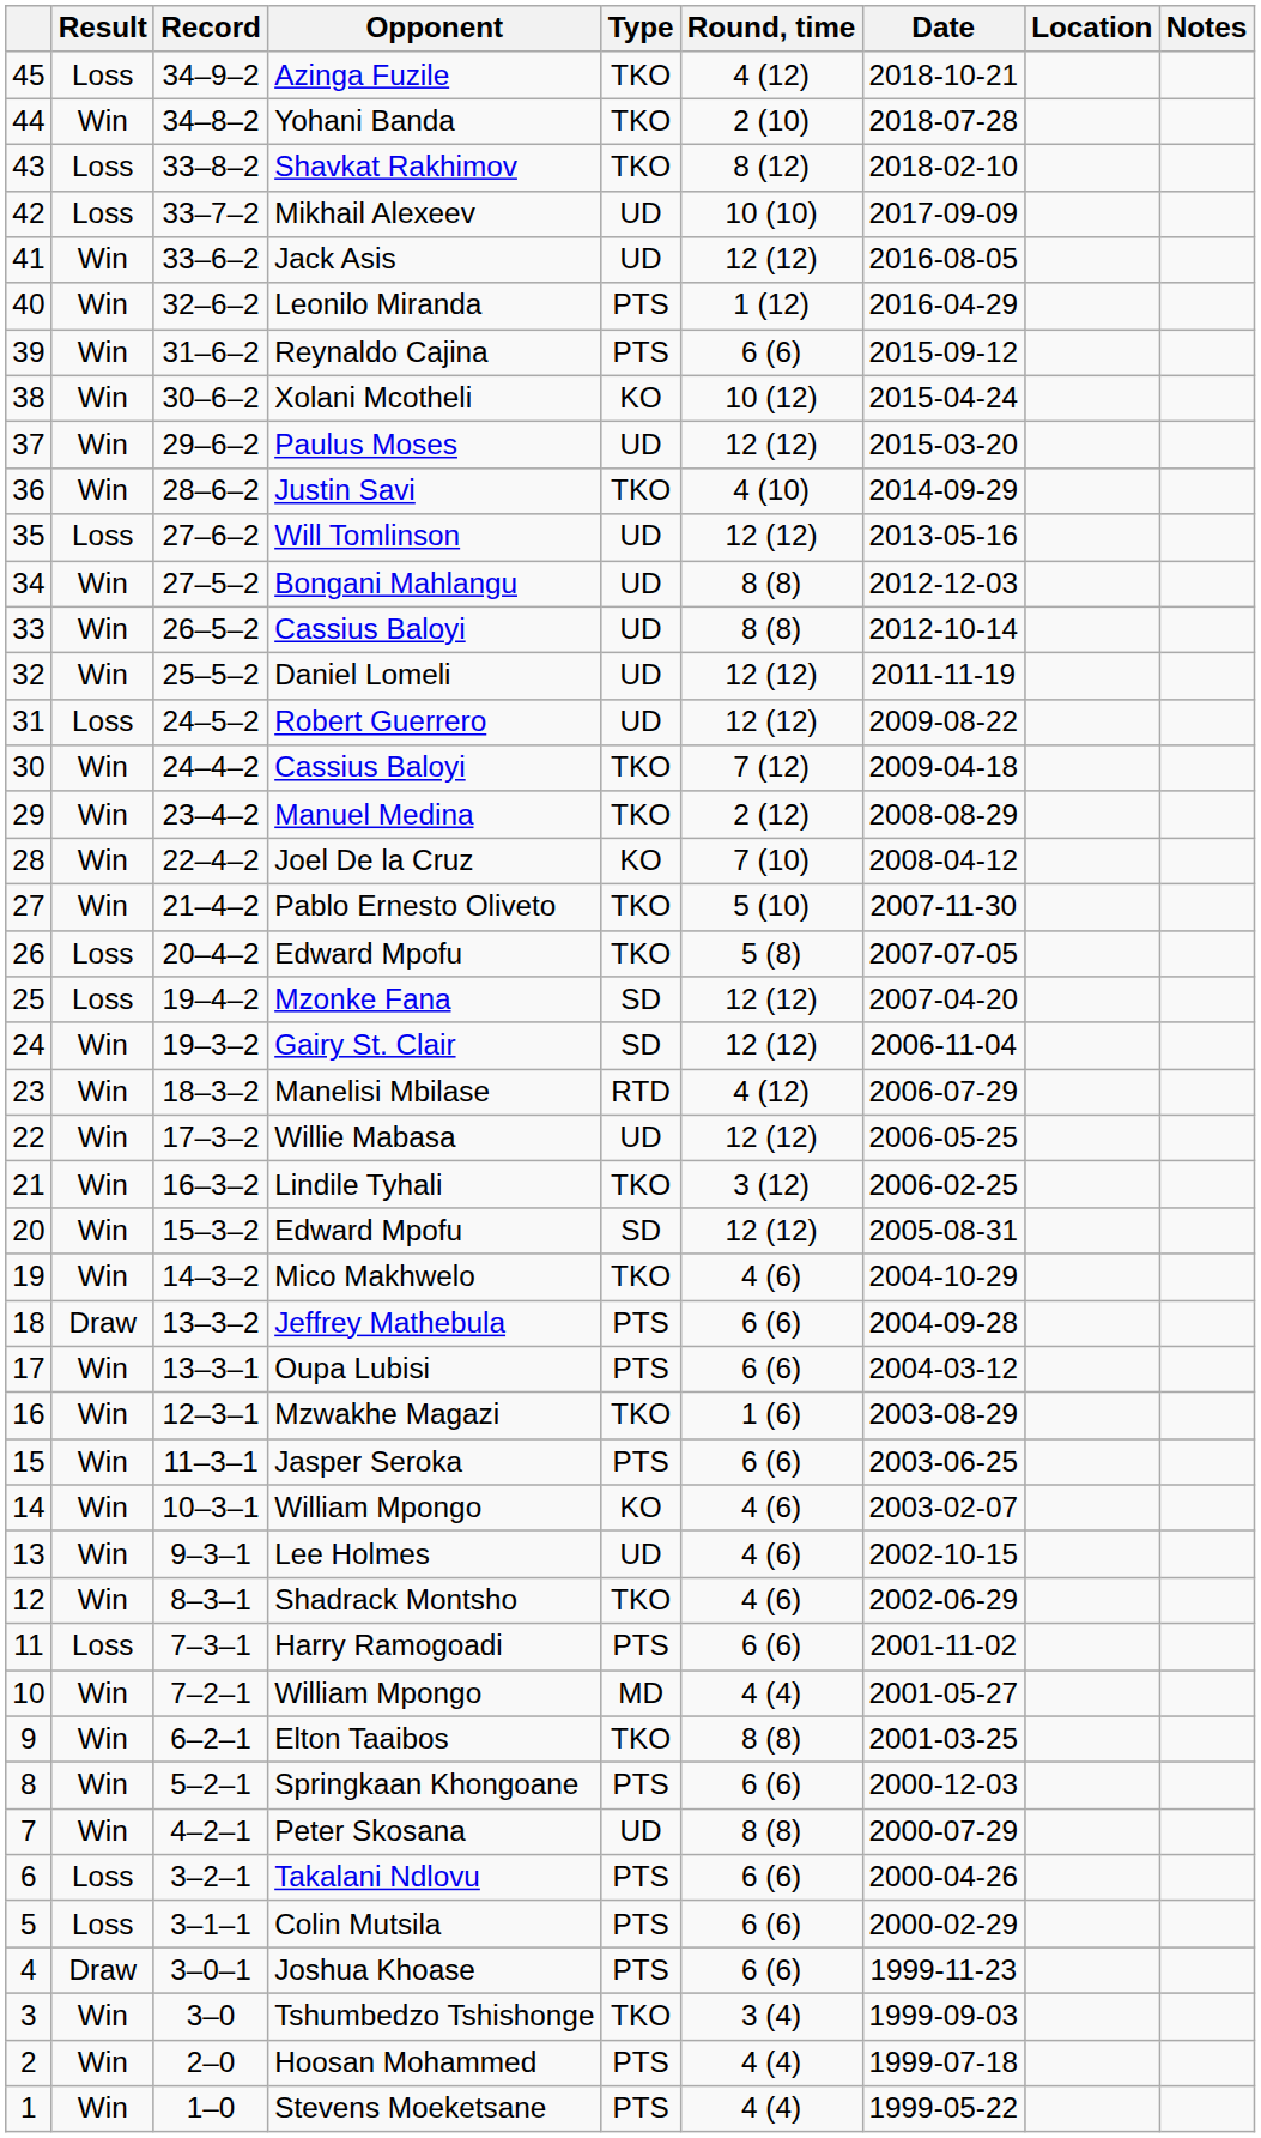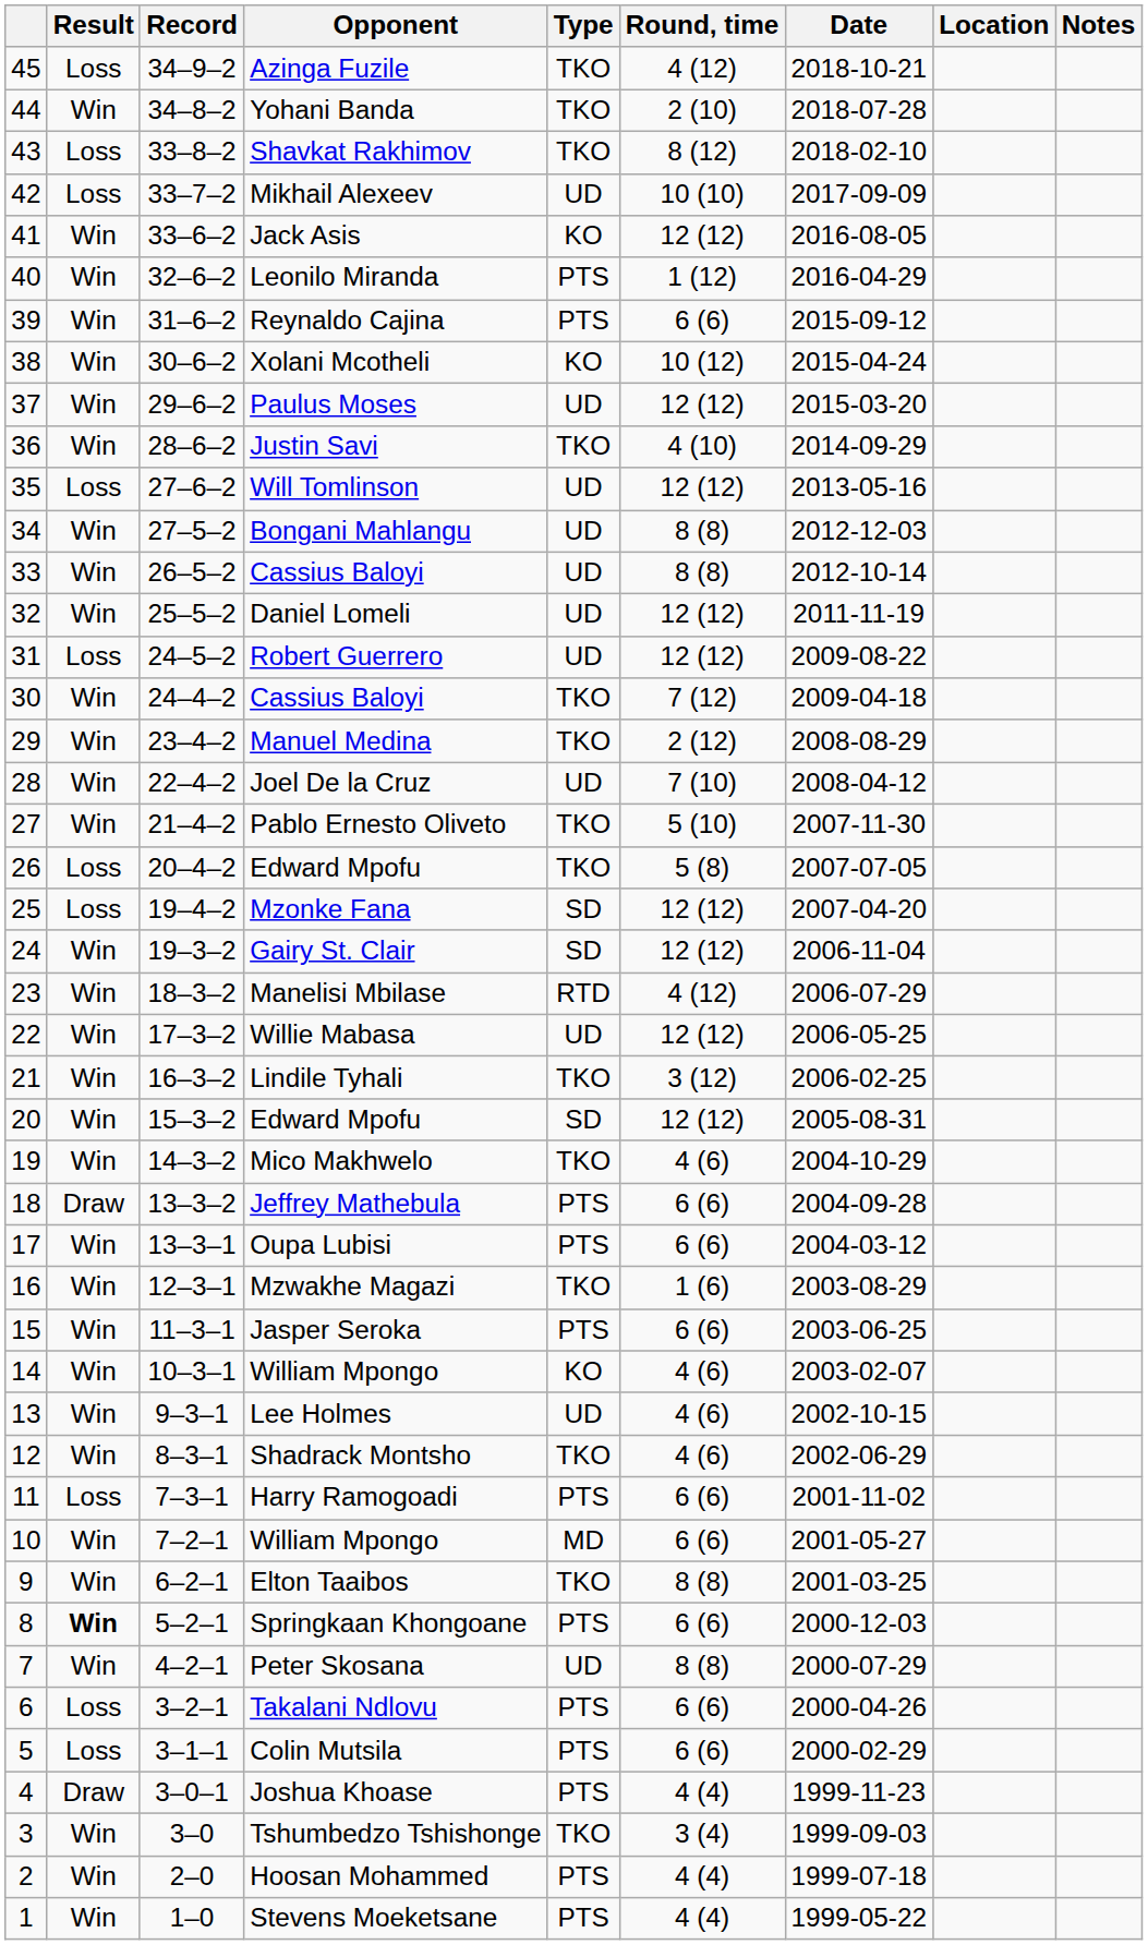 <table class=wikitable style=text-align:center>
 <tr>
 <th></th>
 <th>Result</th>
 <th>Record</th>
 <th>Opponent</th>
 <th>Type</th>
 <th>Round, time</th>
 <th>Date</th>
 <th>Location</th>
 <th>Notes</th>
 </tr>
 <tr>
 <td>45</td>
 <td>Loss</td>
 <td>34–9–2</td>
 <td align=left><a href='#'>Azinga Fuzile</a></td>
 <td>TKO</td>
 <td>4 (12)</td>
 <td>2018-10-21</td>
 <td align=left></td>
 <td align=left></td>
 </tr>
 <tr>
 <td>44</td>
 <td>Win</td>
 <td>34–8–2</td>
 <td align=left>Yohani Banda</td>
 <td>TKO</td>
 <td>2 (10)</td>
 <td>2018-07-28</td>
 <td align=left></td>
 <td align=left></td>
 </tr>
 <tr>
 <td>43</td>
 <td>Loss</td>
 <td>33–8–2</td>
 <td align=left><a href='#'>Shavkat Rakhimov</a></td>
 <td>TKO</td>
 <td>8 (12)</td>
 <td>2018-02-10</td>
 <td align=left></td>
 <td align=left></td>
 </tr>
 <tr>
 <td>42</td>
 <td>Loss</td>
 <td>33–7–2</td>
 <td align=left>Mikhail Alexeev</td>
 <td>UD</td>
 <td>10 (10)</td>
 <td>2017-09-09</td>
 <td align=left></td>
 <td align=left></td>
 </tr>
 <tr>
 <td>41</td>
 <td>Win</td>
 <td>33–6–2</td>
 <td align=left>Jack Asis</td>
-<td>UD</td>
+<td>KO</td>
 <td>12 (12)</td>
 <td>2016-08-05</td>
 <td align=left></td>
 <td align=left></td>
 </tr>
 <tr>
 <td>40</td>
 <td>Win</td>
 <td>32–6–2</td>
 <td align=left>Leonilo Miranda</td>
 <td>PTS</td>
 <td>1 (12)</td>
 <td>2016-04-29</td>
 <td align=left></td>
 <td align=left></td>
 </tr>
 <tr>
 <td>39</td>
 <td>Win</td>
 <td>31–6–2</td>
 <td align=left>Reynaldo Cajina</td>
 <td>PTS</td>
 <td>6 (6)</td>
 <td>2015-09-12</td>
 <td align=left></td>
 <td align=left></td>
 </tr>
 <tr>
 <td>38</td>
 <td>Win</td>
 <td>30–6–2</td>
 <td align=left>Xolani Mcotheli</td>
 <td>KO</td>
 <td>10 (12)</td>
 <td>2015-04-24</td>
 <td align=left></td>
 <td align=left></td>
 </tr>
 <tr>
 <td>37</td>
 <td>Win</td>
 <td>29–6–2</td>
 <td align=left><a href='#'>Paulus Moses</a></td>
 <td>UD</td>
 <td>12 (12)</td>
 <td>2015-03-20</td>
 <td align=left></td>
 <td align=left></td>
 </tr>
 <tr>
 <td>36</td>
 <td>Win</td>
 <td>28–6–2</td>
 <td align=left><a href='#'>Justin Savi</a></td>
 <td>TKO</td>
 <td>4 (10)</td>
 <td>2014-09-29</td>
 <td align=left></td>
 <td align=left></td>
 </tr>
 <tr>
 <td>35</td>
 <td>Loss</td>
 <td>27–6–2</td>
 <td align=left><a href='#'>Will Tomlinson</a></td>
 <td>UD</td>
 <td>12 (12)</td>
 <td>2013-05-16</td>
 <td align=left></td>
 <td align=left></td>
 </tr>
 <tr>
 <td>34</td>
 <td>Win</td>
 <td>27–5–2</td>
 <td align=left><a href='#'>Bongani Mahlangu</a></td>
 <td>UD</td>
 <td>8 (8)</td>
 <td>2012-12-03</td>
 <td align=left></td>
 <td align=left></td>
 </tr>
 <tr>
 <td>33</td>
 <td>Win</td>
 <td>26–5–2</td>
 <td align=left><a href='#'>Cassius Baloyi</a></td>
 <td>UD</td>
 <td>8 (8)</td>
 <td>2012-10-14</td>
 <td align=left></td>
 <td align=left></td>
 </tr>
 <tr>
 <td>32</td>
 <td>Win</td>
 <td>25–5–2</td>
 <td align=left>Daniel Lomeli</td>
 <td>UD</td>
 <td>12 (12)</td>
 <td>2011-11-19</td>
 <td align=left></td>
 <td align=left></td>
 </tr>
 <tr>
 <td>31</td>
 <td>Loss</td>
 <td>24–5–2</td>
 <td align=left><a href='#'>Robert Guerrero</a></td>
 <td>UD</td>
 <td>12 (12)</td>
 <td>2009-08-22</td>
 <td align=left></td>
 <td align=left></td>
 </tr>
 <tr>
 <td>30</td>
 <td>Win</td>
 <td>24–4–2</td>
 <td align=left><a href='#'>Cassius Baloyi</a></td>
 <td>TKO</td>
 <td>7 (12)</td>
 <td>2009-04-18</td>
 <td align=left></td>
 <td align=left></td>
 </tr>
 <tr>
 <td>29</td>
 <td>Win</td>
 <td>23–4–2</td>
 <td align=left><a href='#'>Manuel Medina</a></td>
 <td>TKO</td>
 <td>2 (12)</td>
 <td>2008-08-29</td>
 <td align=left></td>
 <td align=left></td>
 </tr>
 <tr>
 <td>28</td>
 <td>Win</td>
 <td>22–4–2</td>
 <td align=left>Joel De la Cruz</td>
-<td>KO</td>
+<td>UD</td>
 <td>7 (10)</td>
 <td>2008-04-12</td>
 <td align=left></td>
 <td align=left></td>
 </tr>
 <tr>
 <td>27</td>
 <td>Win</td>
 <td>21–4–2</td>
 <td align=left>Pablo Ernesto Oliveto</td>
 <td>TKO</td>
 <td>5 (10)</td>
 <td>2007-11-30</td>
 <td align=left></td>
 <td align=left></td>
 </tr>
 <tr>
 <td>26</td>
 <td>Loss</td>
 <td>20–4–2</td>
 <td align=left>Edward Mpofu</td>
 <td>TKO</td>
 <td>5 (8)</td>
 <td>2007-07-05</td>
 <td align=left></td>
 <td align=left></td>
 </tr>
 <tr>
 <td>25</td>
 <td>Loss</td>
 <td>19–4–2</td>
 <td align=left><a href='#'>Mzonke Fana</a></td>
 <td>SD</td>
 <td>12 (12)</td>
 <td>2007-04-20</td>
 <td align=left></td>
 <td align=left></td>
 </tr>
 <tr>
 <td>24</td>
 <td>Win</td>
 <td>19–3–2</td>
 <td align=left><a href='#'>Gairy St. Clair</a></td>
 <td>SD</td>
 <td>12 (12)</td>
 <td>2006-11-04</td>
 <td align=left></td>
 <td align=left></td>
 </tr>
 <tr>
 <td>23</td>
 <td>Win</td>
 <td>18–3–2</td>
 <td align=left>Manelisi Mbilase</td>
 <td>RTD</td>
 <td>4 (12)</td>
 <td>2006-07-29</td>
 <td align=left></td>
 <td align=left></td>
 </tr>
 <tr>
 <td>22</td>
 <td>Win</td>
 <td>17–3–2</td>
 <td align=left>Willie Mabasa</td>
 <td>UD</td>
 <td>12 (12)</td>
 <td>2006-05-25</td>
 <td align=left></td>
 <td align=left></td>
 </tr>
 <tr>
 <td>21</td>
 <td>Win</td>
 <td>16–3–2</td>
 <td align=left>Lindile Tyhali</td>
 <td>TKO</td>
 <td>3 (12)</td>
 <td>2006-02-25</td>
 <td align=left></td>
 <td align=left></td>
 </tr>
 <tr>
 <td>20</td>
 <td>Win</td>
 <td>15–3–2</td>
 <td align=left>Edward Mpofu</td>
 <td>SD</td>
 <td>12 (12)</td>
 <td>2005-08-31</td>
 <td align=left></td>
 <td align=left></td>
 </tr>
 <tr>
 <td>19</td>
 <td>Win</td>
 <td>14–3–2</td>
 <td align=left>Mico Makhwelo</td>
 <td>TKO</td>
 <td>4 (6)</td>
 <td>2004-10-29</td>
 <td align=left></td>
 <td align=left></td>
 </tr>
 <tr>
 <td>18</td>
 <td>Draw</td>
 <td>13–3–2</td>
 <td align=left><a href='#'>Jeffrey Mathebula</a></td>
 <td>PTS</td>
 <td>6 (6)</td>
 <td>2004-09-28</td>
 <td align=left></td>
 <td align=left></td>
 </tr>
 <tr>
 <td>17</td>
 <td>Win</td>
 <td>13–3–1</td>
 <td align=left>Oupa Lubisi</td>
 <td>PTS</td>
 <td>6 (6)</td>
 <td>2004-03-12</td>
 <td align=left></td>
 <td align=left></td>
 </tr>
 <tr>
 <td>16</td>
 <td>Win</td>
 <td>12–3–1</td>
 <td align=left>Mzwakhe Magazi</td>
 <td>TKO</td>
 <td>1 (6)</td>
 <td>2003-08-29</td>
 <td align=left></td>
 <td align=left></td>
 </tr>
 <tr>
 <td>15</td>
 <td>Win</td>
 <td>11–3–1</td>
 <td align=left>Jasper Seroka</td>
 <td>PTS</td>
 <td>6 (6)</td>
 <td>2003-06-25</td>
 <td align=left></td>
 <td align=left></td>
 </tr>
 <tr>
 <td>14</td>
 <td>Win</td>
 <td>10–3–1</td>
 <td align=left>William Mpongo</td>
 <td>KO</td>
 <td>4 (6)</td>
 <td>2003-02-07</td>
 <td align=left></td>
 <td align=left></td>
 </tr>
 <tr>
 <td>13</td>
 <td>Win</td>
 <td>9–3–1</td>
 <td align=left>Lee Holmes</td>
 <td>UD</td>
 <td>4 (6)</td>
 <td>2002-10-15</td>
 <td align=left></td>
 <td align=left></td>
 </tr>
 <tr>
 <td>12</td>
 <td>Win</td>
 <td>8–3–1</td>
 <td align=left>Shadrack Montsho</td>
 <td>TKO</td>
 <td>4 (6)</td>
 <td>2002-06-29</td>
 <td align=left></td>
 <td align=left></td>
 </tr>
 <tr>
 <td>11</td>
 <td>Loss</td>
 <td>7–3–1</td>
 <td align=left>Harry Ramogoadi</td>
 <td>PTS</td>
 <td>6 (6)</td>
 <td>2001-11-02</td>
 <td align=left></td>
 <td align=left></td>
 </tr>
 <tr>
 <td>10</td>
 <td>Win</td>
 <td>7–2–1</td>
 <td align=left>William Mpongo</td>
 <td>MD</td>
-<td>4 (4)</td>
+<td>6 (6)</td>
 <td>2001-05-27</td>
 <td align=left></td>
 <td align=left></td>
 </tr>
 <tr>
 <td>9</td>
 <td>Win</td>
 <td>6–2–1</td>
 <td align=left>Elton Taaibos</td>
 <td>TKO</td>
 <td>8 (8)</td>
 <td>2001-03-25</td>
 <td align=left></td>
 <td align=left></td>
 </tr>
 <tr>
 <td>8</td>
-<td>Win</td>
+<td><strong>Win</strong></td>
 <td>5–2–1</td>
 <td align=left>Springkaan Khongoane</td>
 <td>PTS</td>
 <td>6 (6)</td>
 <td>2000-12-03</td>
 <td align=left></td>
 <td align=left></td>
 </tr>
 <tr>
 <td>7</td>
 <td>Win</td>
 <td>4–2–1</td>
 <td align=left>Peter Skosana</td>
 <td>UD</td>
 <td>8 (8)</td>
 <td>2000-07-29</td>
 <td align=left></td>
 <td align=left></td>
 </tr>
 <tr>
 <td>6</td>
 <td>Loss</td>
 <td>3–2–1</td>
 <td align=left><a href='#'>Takalani Ndlovu</a></td>
 <td>PTS</td>
 <td>6 (6)</td>
 <td>2000-04-26</td>
 <td align=left></td>
 <td align=left></td>
 </tr>
 <tr>
 <td>5</td>
 <td>Loss</td>
 <td>3–1–1</td>
 <td align=left>Colin Mutsila</td>
 <td>PTS</td>
 <td>6 (6)</td>
 <td>2000-02-29</td>
 <td align=left></td>
 <td align=left></td>
 </tr>
 <tr>
 <td>4</td>
 <td>Draw</td>
 <td>3–0–1</td>
 <td align=left>Joshua Khoase</td>
 <td>PTS</td>
-<td>6 (6)</td>
+<td>4 (4)</td>
 <td>1999-11-23</td>
 <td align=left></td>
 <td align=left></td>
 </tr>
 <tr>
 <td>3</td>
 <td>Win</td>
 <td>3–0</td>
 <td align=left>Tshumbedzo Tshishonge</td>
 <td>TKO</td>
 <td>3 (4)</td>
 <td>1999-09-03</td>
 <td align=left></td>
 <td align=left></td>
 </tr>
 <tr>
 <td>2</td>
 <td>Win</td>
 <td>2–0</td>
 <td align=left>Hoosan Mohammed</td>
 <td>PTS</td>
 <td>4 (4)</td>
 <td>1999-07-18</td>
 <td align=left></td>
 <td align=left></td>
 </tr>
 <tr>
 <td>1</td>
 <td>Win</td>
 <td>1–0</td>
 <td align=left>Stevens Moeketsane</td>
 <td>PTS</td>
 <td>4 (4)</td>
 <td>1999-05-22</td>
 <td align=left></td>
 <td align=left></td>
 </tr>
 </table>
